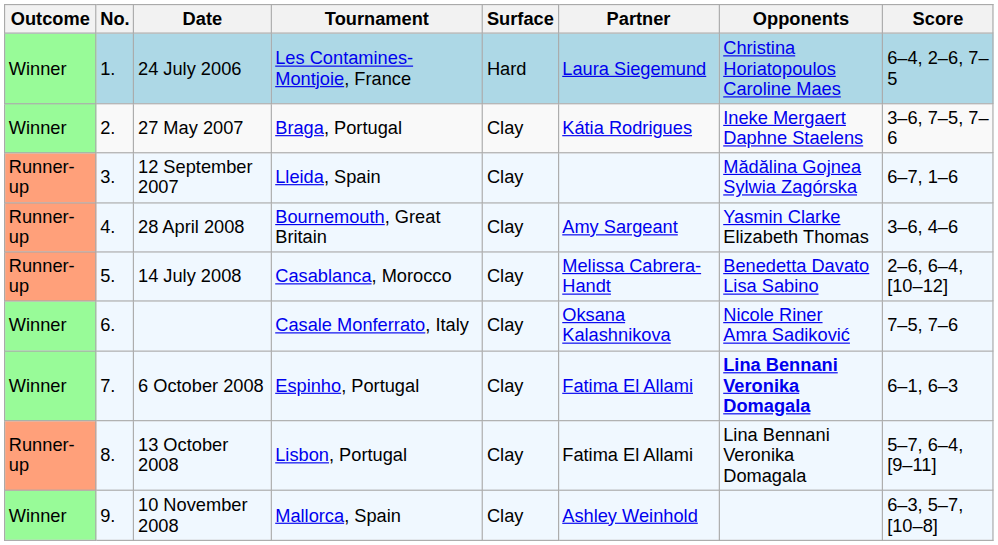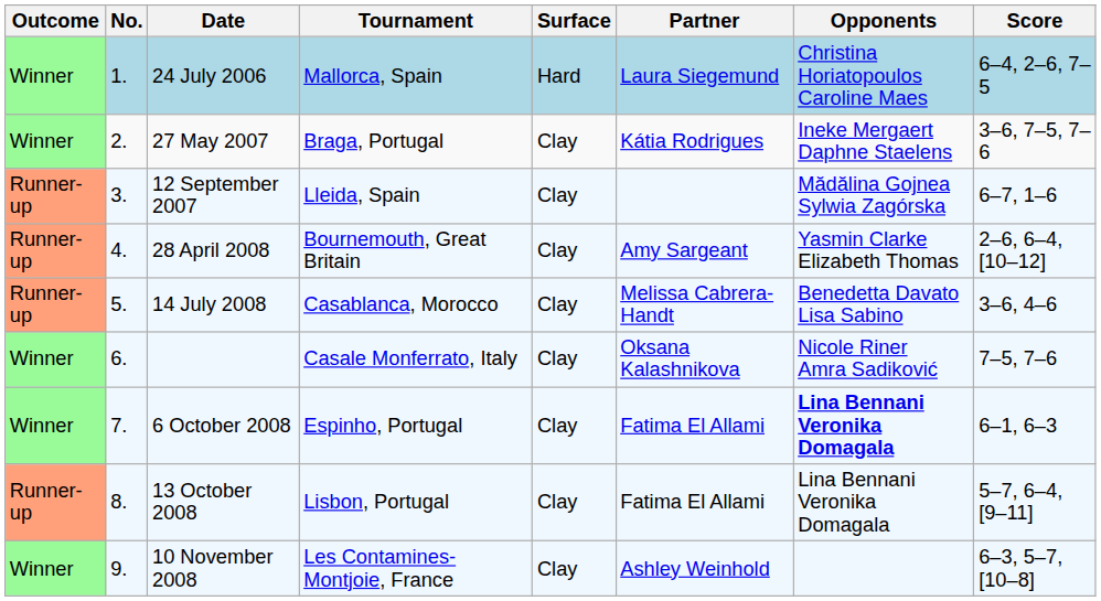 <table class="sortable wikitable">
 <tr>
 <th>Outcome</th>
 <th>No.</th>
 <th>Date</th>
 <th>Tournament</th>
 <th>Surface</th>
 <th>Partner</th>
 <th>Opponents</th>
 <th class="unsortable">Score</th>
 </tr>
 <tr style="background:lightblue;">
 <td style="background:#98fb98;">Winner</td>
 <td>1.</td>
 <td>24 July 2006</td>
-<td><a href='#'>Les Contamines-Montjoie</a>, France</td>
+<td><a href='#'>Mallorca</a>, Spain</td>
 <td>Hard</td>
 <td> <a href='#'>Laura Siegemund</a></td>
 <td> <a href='#'>Christina Horiatopoulos</a> <br>  <a href='#'>Caroline Maes</a></td>
 <td>6–4, 2–6, 7–5</td>
 </tr>
 <tr>
 <td style="background:#98fb98;">Winner</td>
 <td>2.</td>
 <td>27 May 2007</td>
 <td><a href='#'>Braga</a>, Portugal</td>
 <td>Clay</td>
 <td> <a href='#'>Kátia Rodrigues</a></td>
 <td> <a href='#'>Ineke Mergaert</a> <br>  <a href='#'>Daphne Staelens</a></td>
 <td>3–6, 7–5, 7–6</td>
 </tr>
 <tr bgcolor="#f0f8ff">
 <td style="background:#ffa07a;">Runner-up</td>
 <td>3.</td>
 <td>12 September 2007</td>
 <td><a href='#'>Lleida</a>, Spain</td>
 <td>Clay</td>
 <td></td>
 <td> <a href='#'>Mădălina Gojnea</a> <br>  <a href='#'>Sylwia Zagórska</a></td>
 <td>6–7, 1–6</td>
 </tr>
 <tr bgcolor="#f0f8ff">
 <td style="background:#ffa07a;">Runner-up</td>
 <td>4.</td>
 <td>28 April 2008</td>
 <td><a href='#'>Bournemouth</a>, Great Britain</td>
 <td>Clay</td>
 <td> <a href='#'>Amy Sargeant</a></td>
 <td> <a href='#'>Yasmin Clarke</a> <br>  Elizabeth Thomas</td>
-<td>3–6, 4–6</td>
+<td>2–6, 6–4, [10–12]</td>
 </tr>
 <tr bgcolor="#f0f8ff">
 <td style="background:#ffa07a;">Runner-up</td>
 <td>5.</td>
 <td>14 July 2008</td>
 <td><a href='#'>Casablanca</a>, Morocco</td>
 <td>Clay</td>
 <td> <a href='#'>Melissa Cabrera-Handt</a></td>
 <td> <a href='#'>Benedetta Davato</a> <br>  <a href='#'>Lisa Sabino</a></td>
-<td>2–6, 6–4, [10–12]</td>
+<td>3–6, 4–6</td>
 </tr>
 <tr style="background:#f0f8ff;">
 <td style="background:#98fb98;">Winner</td>
 <td>6.</td>
 <td></td>
 <td><a href='#'>Casale Monferrato</a>, Italy</td>
 <td>Clay</td>
 <td> <a href='#'>Oksana Kalashnikova</a></td>
 <td> <a href='#'>Nicole Riner</a> <br>  <a href='#'>Amra Sadiković</a></td>
 <td>7–5, 7–6</td>
 </tr>
 <tr style="background:#f0f8ff;">
 <td bgcolor=98FB98>Winner</td>
 <td>7.</td>
 <td>6 October 2008</td>
 <td><a href='#'>Espinho</a>, Portugal</td>
 <td>Clay</td>
 <td> <a href='#'>Fatima El Allami</a></td>
 <td><strong> <a href='#'>Lina Bennani</a><br>  <a href='#'>Veronika Domagala</a></strong></td>
 <td>6–1, 6–3</td>
 </tr>
 <tr style="background:#f0f8ff;">
 <td style="background:#ffa07a;">Runner-up</td>
 <td>8.</td>
 <td>13 October 2008</td>
 <td><a href='#'>Lisbon</a>, Portugal</td>
 <td>Clay</td>
 <td> Fatima El Allami</td>
 <td> Lina Bennani<br>  Veronika Domagala</td>
 <td>5–7, 6–4, [9–11]</td>
 </tr>
 <tr style="background:#f0f8ff;">
 <td bgcolor=98FB98>Winner</td>
 <td>9.</td>
 <td>10 November 2008</td>
-<td><a href='#'>Mallorca</a>, Spain</td>
+<td><a href='#'>Les Contamines-Montjoie</a>, France</td>
 <td>Clay</td>
 <td> <a href='#'>Ashley Weinhold</a></td>
 <td></td>
 <td>6–3, 5–7, [10–8]</td>
 </tr>
 </table>
